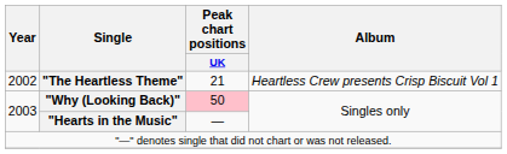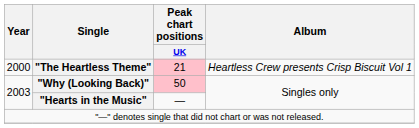 <table class="wikitable plainrowheaders" style="text-align:center;">
 <tr>
 <th scope="col" rowspan="2">Year</th>
 <th scope="col" rowspan="2">Single</th>
 <th scope="col" colspan="1">Peak chart positions</th>
 <th scope="col" rowspan="2">Album</th>
 </tr>
 <tr>
 <th scope="col" style="width:3em;font-size:85%;"><a href='#'>UK</a><br></th>
 </tr>
 <tr>
-<td>2002</td>
+<td>2000</td>
 <th scope="row">"The Heartless Theme"</th>
-<td>21</td>
+<td style="background: pink;">21</td>
 <td rowspan="1"><em>Heartless Crew presents Crisp Biscuit Vol 1</em></td>
 </tr>
 <tr>
 <td rowspan=2>2003</td>
 <th scope="row">"Why (Looking Back)"</th>
 <td style="background: pink;">50</td>
 <td rowspan="2">Singles only</td>
 </tr>
 <tr>
 <th scope="row">"Hearts in the Music"</th>
 <td>—</td>
 </tr>
 <tr>
 <td colspan="18" style="font-size:85%">"—" denotes single that did not chart or was not released.</td>
 </tr>
 <tr>
 </tr>
 </table>
